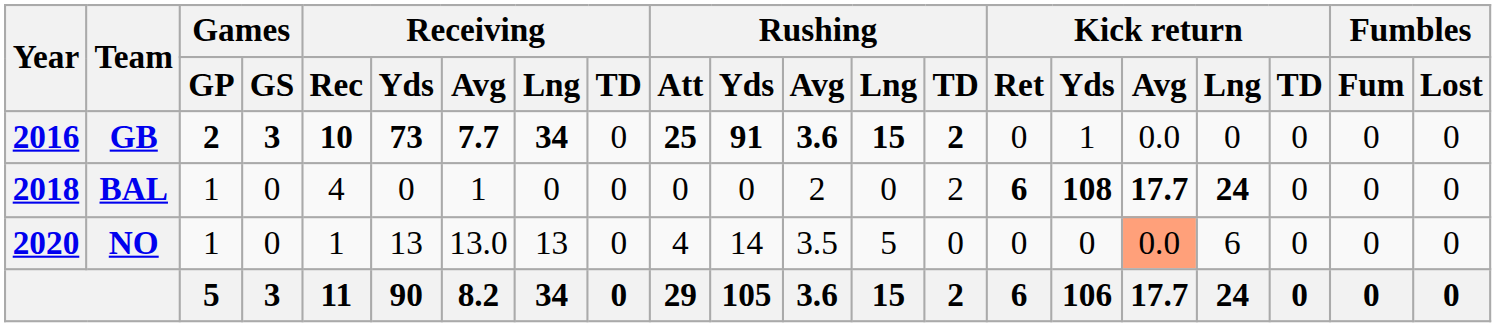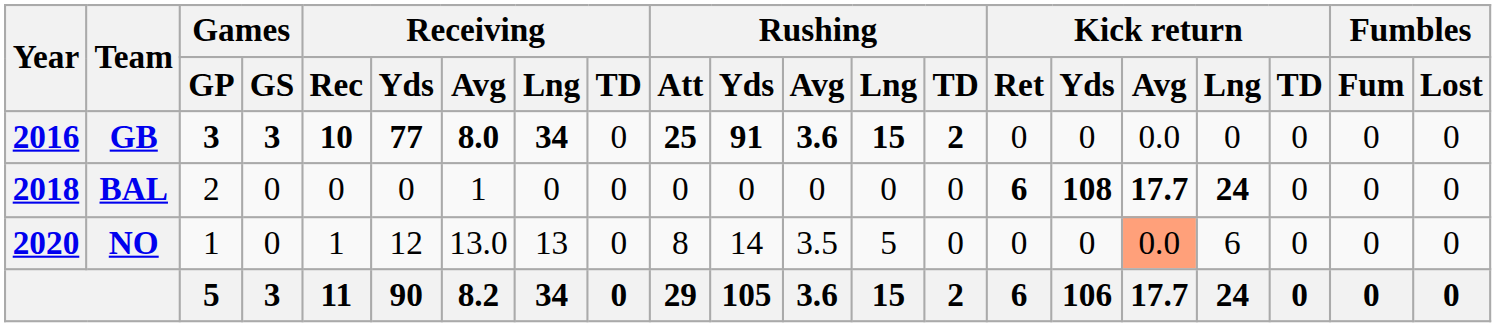 <table class="wikitable" style="text-align: center;">
 <tr>
 <th rowspan="2">Year</th>
 <th rowspan="2">Team</th>
 <th colspan="2">Games</th>
 <th colspan="5">Receiving</th>
 <th colspan="5">Rushing</th>
 <th colspan="5">Kick return</th>
 <th colspan="2">Fumbles</th>
 </tr>
 <tr>
 <th>GP</th>
 <th>GS</th>
 <th>Rec</th>
 <th>Yds</th>
 <th>Avg</th>
 <th>Lng</th>
 <th>TD</th>
 <th>Att</th>
 <th>Yds</th>
 <th>Avg</th>
 <th>Lng</th>
 <th>TD</th>
 <th>Ret</th>
 <th>Yds</th>
 <th>Avg</th>
 <th>Lng</th>
 <th>TD</th>
 <th>Fum</th>
 <th>Lost</th>
 </tr>
 <tr>
 <th><a href='#'>2016</a></th>
 <th><a href='#'>GB</a></th>
-<td><strong>2</strong></td>
+<td><strong>3</strong></td>
 <td><strong>3</strong></td>
 <td><strong>10</strong></td>
-<td><strong>73</strong></td>
-<td><strong>7.7</strong></td>
+<td><strong>77</strong></td>
+<td><strong>8.0</strong></td>
 <td><strong>34</strong></td>
 <td>0</td>
 <td><strong>25</strong></td>
 <td><strong>91</strong></td>
 <td><strong>3.6</strong></td>
 <td><strong>15</strong></td>
 <td><strong>2</strong></td>
 <td>0</td>
-<td>1</td>
+<td>0</td>
 <td>0.0</td>
 <td>0</td>
 <td>0</td>
 <td>0</td>
 <td>0</td>
 </tr>
 <tr>
 <th><a href='#'>2018</a></th>
 <th><a href='#'>BAL</a></th>
-<td>1</td>
+<td>2</td>
 <td>0</td>
-<td>4</td>
+<td>0</td>
 <td>0</td>
 <td>1</td>
 <td>0</td>
 <td>0</td>
 <td>0</td>
 <td>0</td>
-<td>2</td>
 <td>0</td>
-<td>2</td>
+<td>0</td>
+<td>0</td>
 <td><strong>6</strong></td>
 <td><strong>108</strong></td>
 <td><strong>17.7</strong></td>
 <td><strong>24</strong></td>
 <td>0</td>
 <td>0</td>
 <td>0</td>
 </tr>
 <tr>
 <th><a href='#'>2020</a></th>
 <th><a href='#'>NO</a></th>
 <td>1</td>
 <td>0</td>
 <td>1</td>
-<td>13</td>
+<td>12</td>
 <td>13.0</td>
 <td>13</td>
 <td>0</td>
-<td>4</td>
+<td>8</td>
 <td>14</td>
 <td>3.5</td>
 <td>5</td>
 <td>0</td>
 <td>0</td>
 <td>0</td>
 <td style="background: lightsalmon;">0.0</td>
 <td>6</td>
 <td>0</td>
 <td>0</td>
 <td>0</td>
 </tr>
 <tr>
 <th colspan="2"></th>
 <th>5</th>
 <th>3</th>
 <th>11</th>
 <th>90</th>
 <th>8.2</th>
 <th>34</th>
 <th>0</th>
 <th>29</th>
 <th>105</th>
 <th>3.6</th>
 <th>15</th>
 <th>2</th>
 <th>6</th>
 <th>106</th>
 <th>17.7</th>
 <th>24</th>
 <th>0</th>
 <th>0</th>
 <th>0</th>
 </tr>
 </table>
